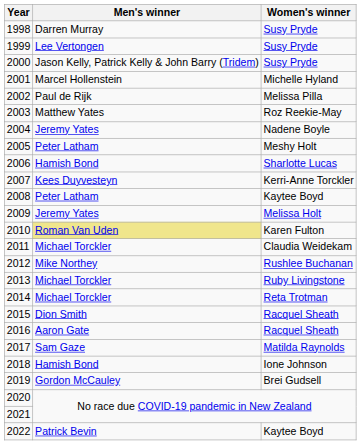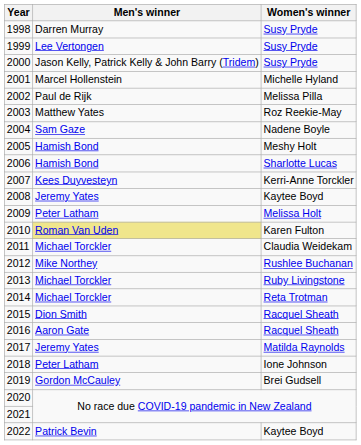 <table class="wikitable">
 <tr>
 <th>Year</th>
 <th>Men's winner</th>
 <th>Women's winner</th>
 </tr>
 <tr>
 <td>1998</td>
 <td> Darren Murray</td>
 <td> <a href='#'>Susy Pryde</a></td>
 </tr>
 <tr>
 <td>1999</td>
 <td> <a href='#'>Lee Vertongen</a></td>
 <td> <a href='#'>Susy Pryde</a></td>
 </tr>
 <tr>
 <td>2000</td>
 <td> Jason Kelly, Patrick Kelly & John Barry (<a href='#'>Tridem</a>)</td>
 <td> <a href='#'>Susy Pryde</a></td>
 </tr>
 <tr>
 <td>2001</td>
 <td> Marcel Hollenstein</td>
 <td> Michelle Hyland</td>
 </tr>
 <tr>
 <td>2002</td>
 <td> Paul de Rijk</td>
 <td> Melissa Pilla</td>
 </tr>
 <tr>
 <td>2003</td>
 <td> Matthew Yates</td>
 <td> Roz Reekie-May</td>
 </tr>
 <tr>
 <td>2004</td>
-<td> <a href='#'>Jeremy Yates</a></td>
+<td> <a href='#'>Sam Gaze</a></td>
 <td> Nadene Boyle</td>
 </tr>
 <tr>
 <td>2005</td>
-<td> <a href='#'>Peter Latham</a></td>
+<td> <a href='#'>Hamish Bond</a></td>
 <td> Meshy Holt</td>
 </tr>
 <tr>
 <td>2006</td>
 <td> <a href='#'>Hamish Bond</a></td>
 <td> <a href='#'>Sharlotte Lucas</a></td>
 </tr>
 <tr>
 <td>2007</td>
 <td> <a href='#'>Kees Duyvesteyn</a></td>
 <td> Kerri-Anne Torckler</td>
 </tr>
 <tr>
 <td>2008</td>
-<td> <a href='#'>Peter Latham</a></td>
+<td> <a href='#'>Jeremy Yates</a></td>
 <td> Kaytee Boyd</td>
 </tr>
 <tr>
 <td>2009</td>
-<td> <a href='#'>Jeremy Yates</a></td>
+<td> <a href='#'>Peter Latham</a></td>
 <td> <a href='#'>Melissa Holt</a></td>
 </tr>
 <tr>
 <td>2010</td>
 <td style="background: khaki;"> <a href='#'>Roman Van Uden</a></td>
 <td> Karen Fulton</td>
 </tr>
 <tr>
 <td>2011</td>
 <td> <a href='#'>Michael Torckler</a></td>
 <td> Claudia Weidekam</td>
 </tr>
 <tr>
 <td>2012</td>
 <td> <a href='#'>Mike Northey</a></td>
 <td> <a href='#'>Rushlee Buchanan</a></td>
 </tr>
 <tr>
 <td>2013</td>
 <td> <a href='#'>Michael Torckler</a></td>
 <td> <a href='#'>Ruby Livingstone</a></td>
 </tr>
 <tr>
 <td>2014</td>
 <td> <a href='#'>Michael Torckler</a></td>
 <td> <a href='#'>Reta Trotman</a></td>
 </tr>
 <tr>
 <td>2015</td>
 <td> <a href='#'>Dion Smith</a></td>
 <td> <a href='#'>Racquel Sheath</a></td>
 </tr>
 <tr>
 <td>2016</td>
 <td> <a href='#'>Aaron Gate</a></td>
 <td> <a href='#'>Racquel Sheath</a></td>
 </tr>
 <tr>
 <td>2017</td>
-<td> <a href='#'>Sam Gaze</a></td>
+<td> <a href='#'>Jeremy Yates</a></td>
 <td> <a href='#'>Matilda Raynolds</a></td>
 </tr>
 <tr>
 <td>2018</td>
-<td> <a href='#'>Hamish Bond</a></td>
+<td> <a href='#'>Peter Latham</a></td>
 <td> Ione Johnson</td>
 </tr>
 <tr>
 <td>2019</td>
 <td> <a href='#'>Gordon McCauley</a></td>
 <td> Brei Gudsell</td>
 </tr>
 <tr>
 <td>2020</td>
 <td colspan=2 rowspan=2 style="text-align: center;">No race due <a href='#'>COVID-19 pandemic in New Zealand</a></td>
 </tr>
 <tr>
 <td>2021</td>
 </tr>
 <tr>
 <td>2022</td>
 <td> <a href='#'>Patrick Bevin</a></td>
 <td> Kaytee Boyd</td>
 </tr>
 </table>
